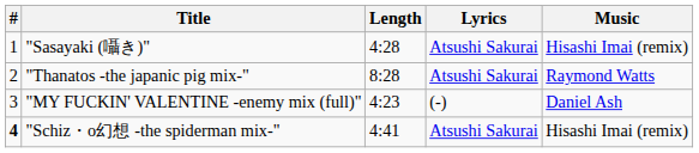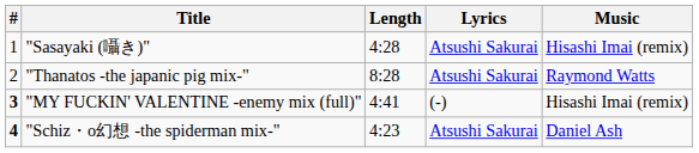 <table class="wikitable">
 <tr>
 <th>#</th>
 <th>Title</th>
 <th>Length</th>
 <th>Lyrics</th>
 <th>Music</th>
 </tr>
 <tr>
 <td>1</td>
 <td>"Sasayaki (囁き)"</td>
 <td>4:28</td>
 <td><a href='#'>Atsushi Sakurai</a></td>
 <td><a href='#'>Hisashi Imai</a> (remix)</td>
 </tr>
 <tr>
 <td>2</td>
 <td>"Thanatos -the japanic pig mix-"</td>
 <td>8:28</td>
 <td><a href='#'>Atsushi Sakurai</a></td>
 <td><a href='#'>Raymond Watts</a></td>
 </tr>
 <tr>
-<td>3</td>
+<td><strong>3</strong></td>
 <td>"MY FUCKIN' VALENTINE -enemy mix (full)"</td>
-<td>4:23</td>
+<td>4:41</td>
 <td>(-)</td>
-<td><a href='#'>Daniel Ash</a></td>
+<td>Hisashi Imai (remix)</td>
 </tr>
 <tr>
 <td><strong>4</strong></td>
 <td>"Schiz・o幻想 -the spiderman mix-"</td>
-<td>4:41</td>
+<td>4:23</td>
 <td><a href='#'>Atsushi Sakurai</a></td>
-<td>Hisashi Imai (remix)</td>
+<td><a href='#'>Daniel Ash</a></td>
 </tr>
 </table>
